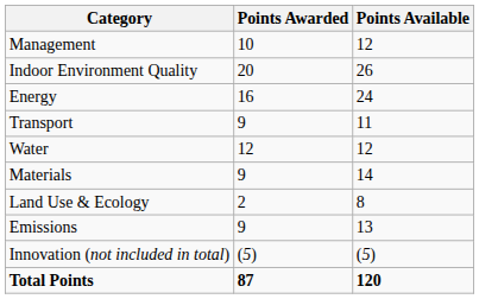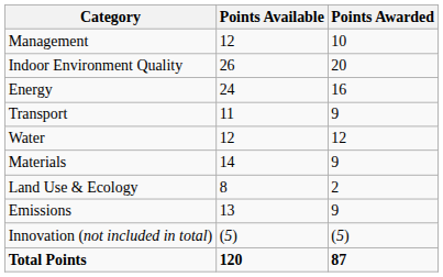 <table class="wikitable">
 <tr>
 <th><strong>Category</strong></th>
+<th><strong>Points Available</strong></th>
 <th><strong>Points Awarded</strong></th>
-<th><strong>Points Available</strong></th>
 </tr>
 <tr>
 <td>Management</td>
+<td>12</td>
 <td>10</td>
-<td>12</td>
 </tr>
 <tr>
 <td>Indoor Environment Quality</td>
+<td>26</td>
 <td>20</td>
-<td>26</td>
 </tr>
 <tr>
 <td>Energy</td>
+<td>24</td>
 <td>16</td>
-<td>24</td>
 </tr>
 <tr>
 <td>Transport</td>
+<td>11</td>
 <td>9</td>
-<td>11</td>
 </tr>
 <tr>
 <td>Water</td>
 <td>12</td>
 <td>12</td>
 </tr>
 <tr>
 <td>Materials</td>
+<td>14</td>
 <td>9</td>
-<td>14</td>
 </tr>
 <tr>
 <td>Land Use & Ecology</td>
+<td>8</td>
 <td>2</td>
-<td>8</td>
 </tr>
 <tr>
 <td>Emissions</td>
+<td>13</td>
 <td>9</td>
-<td>13</td>
 </tr>
 <tr>
 <td>Innovation (<em>not included in total</em>)</td>
 <td>(<em>5</em>)</td>
 <td>(<em>5</em>)</td>
 </tr>
 <tr>
 <td><strong>Total Points</strong></td>
+<td><strong>120</strong></td>
 <td><strong>87</strong></td>
-<td><strong>120</strong></td>
 </tr>
 </table>
